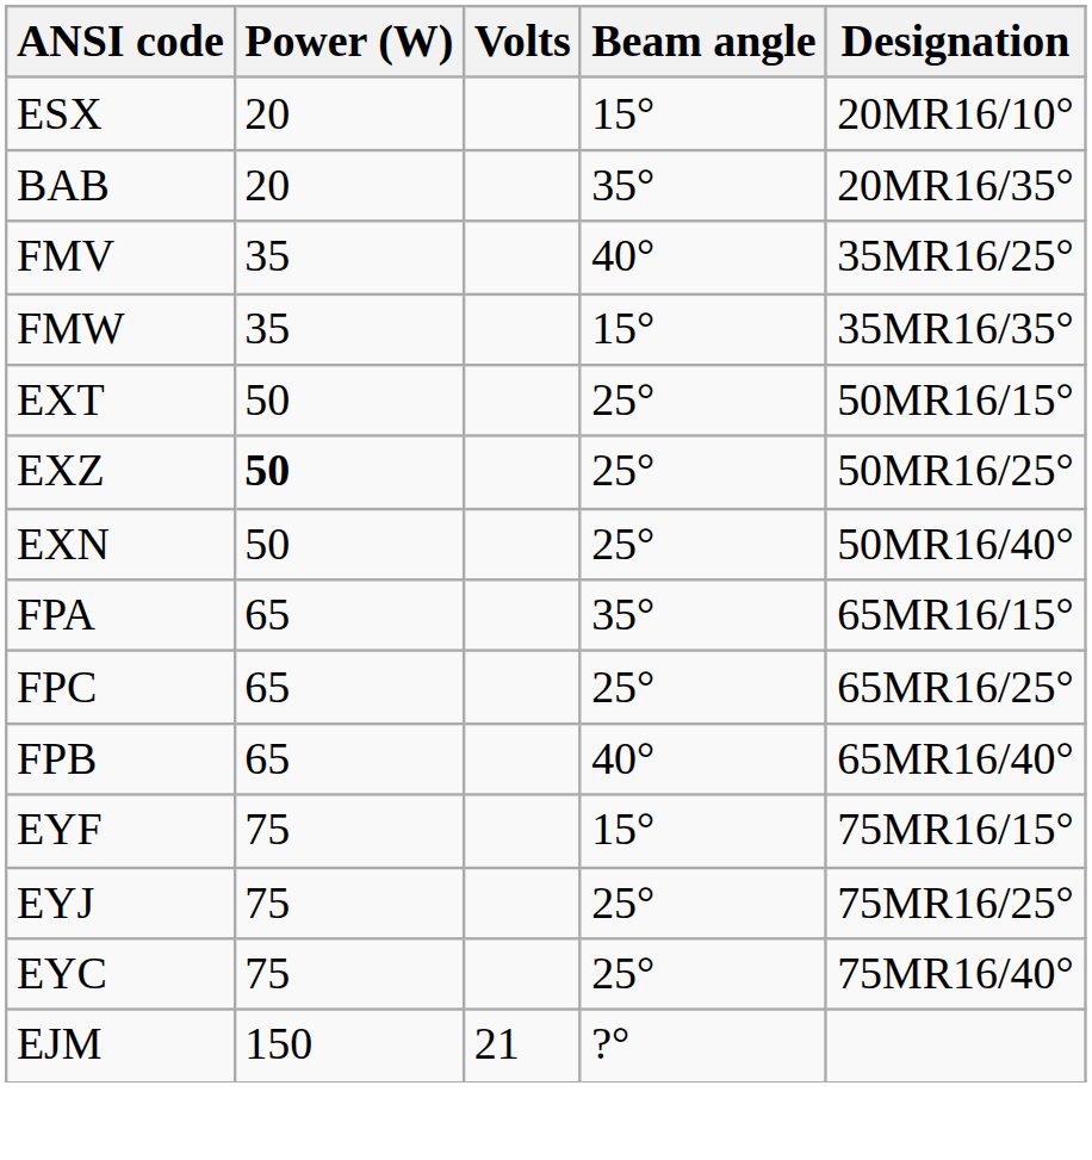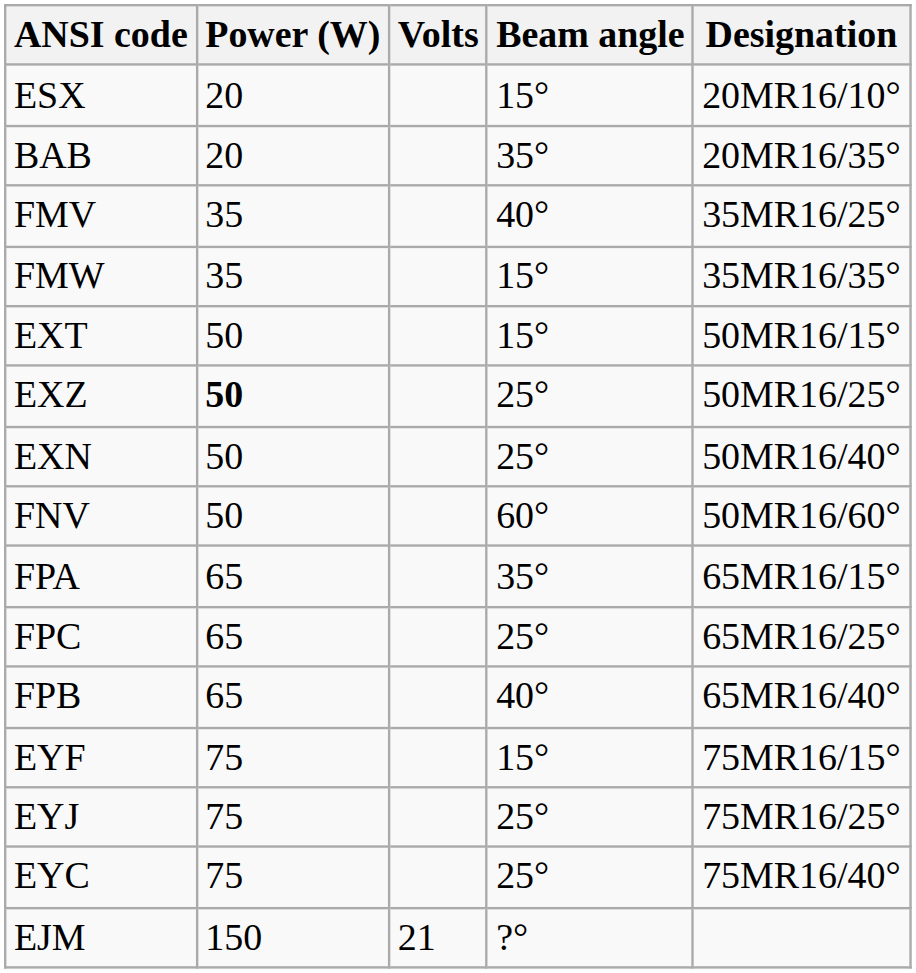 <table class="wikitable">
 <tr>
 <th>ANSI code</th>
 <th>Power (W)</th>
 <th>Volts</th>
 <th>Beam angle</th>
 <th>Designation</th>
 </tr>
 <tr>
 <td>ESX</td>
 <td>20</td>
 <td></td>
 <td>15°</td>
 <td>20MR16/10°</td>
 </tr>
 <tr>
 <td>BAB</td>
 <td>20</td>
 <td></td>
 <td>35°</td>
 <td>20MR16/35°</td>
 </tr>
 <tr>
 <td>FMV</td>
 <td>35</td>
 <td></td>
 <td>40°</td>
 <td>35MR16/25°</td>
 </tr>
 <tr>
 <td>FMW</td>
 <td>35</td>
 <td></td>
 <td>15°</td>
 <td>35MR16/35°</td>
 </tr>
 <tr>
 <td>EXT</td>
 <td>50</td>
 <td></td>
-<td>25°</td>
+<td>15°</td>
 <td>50MR16/15°</td>
 </tr>
 <tr>
 <td>EXZ</td>
 <td><strong>50</strong></td>
 <td></td>
 <td>25°</td>
 <td>50MR16/25°</td>
 </tr>
 <tr>
 <td>EXN</td>
 <td>50</td>
 <td></td>
 <td>25°</td>
 <td>50MR16/40°</td>
+</tr>
+<tr>
+<td>FNV</td>
+<td>50</td>
+<td></td>
+<td>60°</td>
+<td>50MR16/60°</td>
 </tr>
 <tr>
 <td>FPA</td>
 <td>65</td>
 <td></td>
 <td>35°</td>
 <td>65MR16/15°</td>
 </tr>
 <tr>
 <td>FPC</td>
 <td>65</td>
 <td></td>
 <td>25°</td>
 <td>65MR16/25°</td>
 </tr>
 <tr>
 <td>FPB</td>
 <td>65</td>
 <td></td>
 <td>40°</td>
 <td>65MR16/40°</td>
 </tr>
 <tr>
 <td>EYF</td>
 <td>75</td>
 <td></td>
 <td>15°</td>
 <td>75MR16/15°</td>
 </tr>
 <tr>
 <td>EYJ</td>
 <td>75</td>
 <td></td>
 <td>25°</td>
 <td>75MR16/25°</td>
 </tr>
 <tr>
 <td>EYC</td>
 <td>75</td>
 <td></td>
 <td>25°</td>
 <td>75MR16/40°</td>
 </tr>
 <tr>
 <td>EJM</td>
 <td>150</td>
 <td>21</td>
 <td>?°</td>
 <td></td>
 </tr>
 </table>
